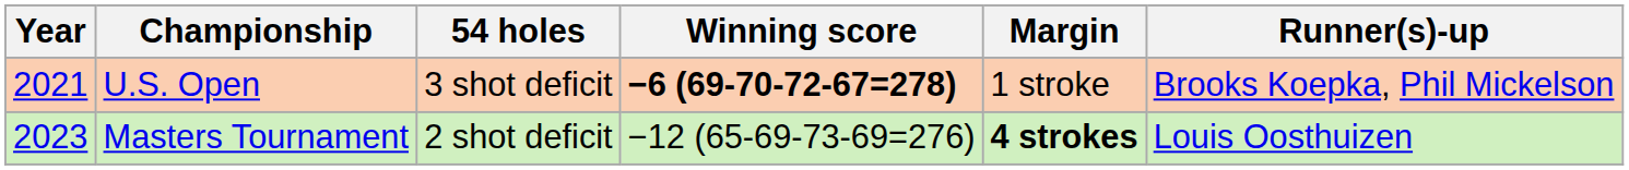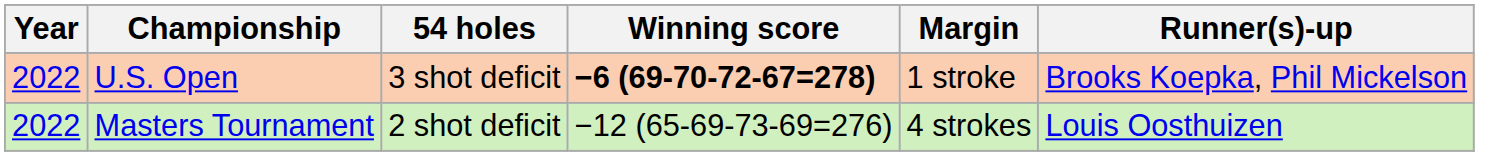 <table class="wikitable">
 <tr>
 <th>Year</th>
 <th>Championship</th>
 <th>54 holes</th>
 <th>Winning score</th>
 <th>Margin</th>
 <th>Runner(s)-up</th>
 </tr>
 <tr style="background:#fbceb1;">
-<td><a href='#'>2021</a></td>
+<td><a href='#'>2022</a></td>
 <td><a href='#'>U.S. Open</a></td>
 <td>3 shot deficit</td>
 <td><strong>−6 (69-70-72-67=278)</strong></td>
 <td>1 stroke</td>
 <td> <a href='#'>Brooks Koepka</a>,  <a href='#'>Phil Mickelson</a></td>
 </tr>
 <tr style="background:#d0f0c0;">
-<td><a href='#'>2023</a></td>
+<td><a href='#'>2022</a></td>
 <td><a href='#'>Masters Tournament</a></td>
 <td>2 shot deficit</td>
 <td>−12 (65-69-73-69=276)</td>
-<td><strong>4 strokes</strong></td>
+<td>4 strokes</td>
 <td> <a href='#'>Louis Oosthuizen</a></td>
 </tr>
 </table>
